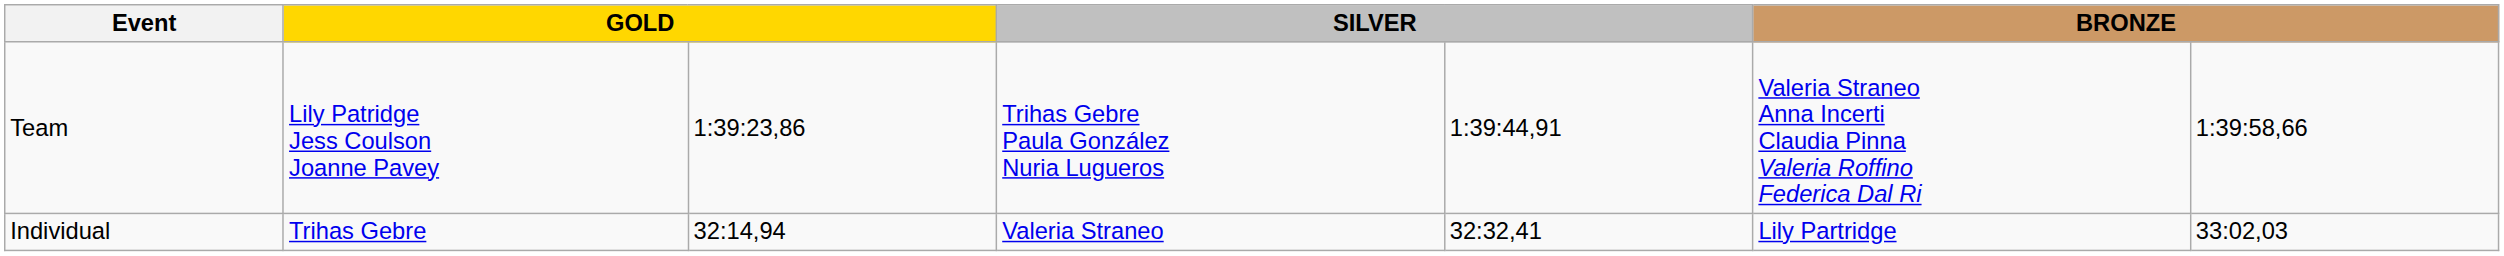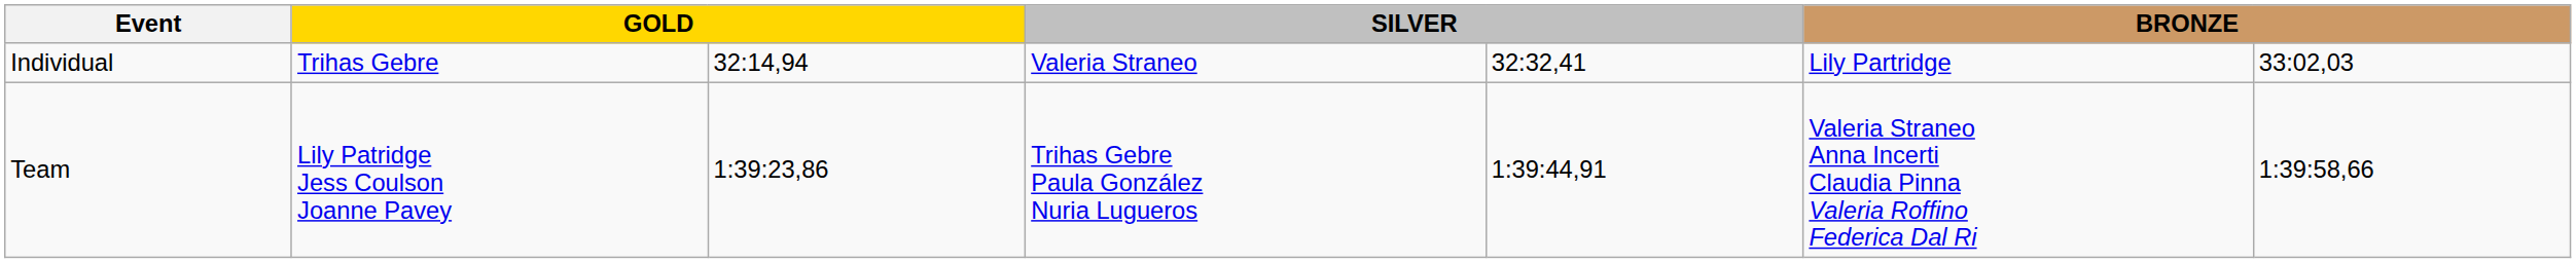 <table class="wikitable" width=85%>
 <tr>
 <th>Event</th>
 <td align=center colspan=2 bgcolor=gold><strong>GOLD</strong></td>
 <td align=center colspan=2 bgcolor=silver><strong>SILVER</strong></td>
 <td align=center colspan=2 bgcolor=cc9966><strong>BRONZE</strong></td>
+</tr>
+<tr>
+<td>Individual<br></td>
+<td> <a href='#'>Trihas Gebre</a></td>
+<td>32:14,94</td>
+<td> <a href='#'>Valeria Straneo</a></td>
+<td>32:32,41</td>
+<td> <a href='#'>Lily Partridge</a></td>
+<td>33:02,03</td>
 </tr>
 <tr>
 <td>Team</td>
 <td> <br> <a href='#'>Lily Patridge</a> <br> <a href='#'>Jess Coulson</a> <br> <a href='#'>Joanne Pavey</a></td>
 <td>1:39:23,86</td>
 <td> <br> <a href='#'>Trihas Gebre</a> <br> <a href='#'>Paula González</a> <br> <a href='#'>Nuria Lugueros</a></td>
 <td>1:39:44,91</td>
 <td> <br> <a href='#'>Valeria Straneo</a> <br> <a href='#'>Anna Incerti</a> <br> <a href='#'>Claudia Pinna</a> <br> <em><a href='#'>Valeria Roffino</a></em> <br> <em><a href='#'>Federica Dal Ri</a></em></td>
 <td>1:39:58,66</td>
 </tr>
-<tr>
-<td>Individual<br></td>
-<td> <a href='#'>Trihas Gebre</a></td>
-<td>32:14,94</td>
-<td> <a href='#'>Valeria Straneo</a></td>
-<td>32:32,41</td>
-<td> <a href='#'>Lily Partridge</a></td>
-<td>33:02,03</td>
-</tr>
 </table>
